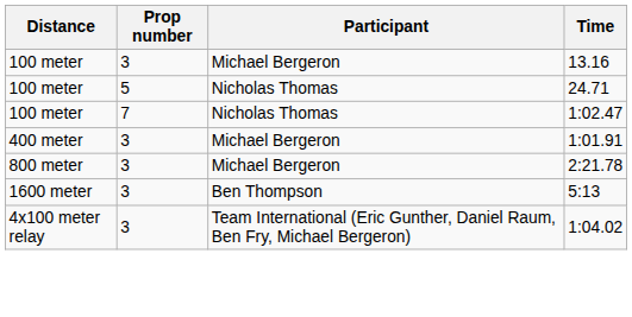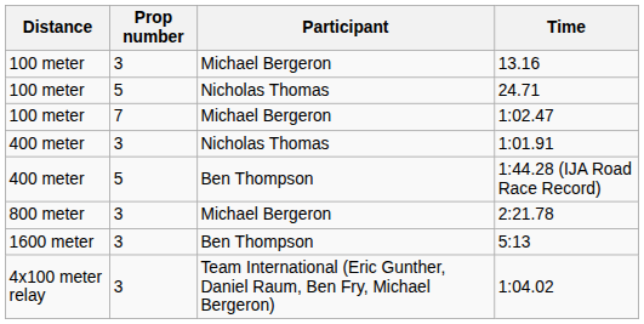 <table class="wikitable">
 <tr>
 <th>Distance</th>
 <th>Prop number</th>
 <th>Participant</th>
 <th>Time</th>
 </tr>
 <tr>
 <td>100 meter</td>
 <td>3</td>
 <td>Michael Bergeron</td>
 <td>13.16</td>
 </tr>
 <tr>
 <td>100 meter</td>
 <td>5</td>
 <td>Nicholas Thomas</td>
 <td>24.71</td>
 </tr>
 <tr>
 <td>100 meter</td>
 <td>7</td>
-<td>Nicholas Thomas</td>
+<td>Michael Bergeron</td>
 <td>1:02.47</td>
 </tr>
 <tr>
 <td>400 meter</td>
 <td>3</td>
-<td>Michael Bergeron</td>
+<td>Nicholas Thomas</td>
 <td>1:01.91</td>
+</tr>
+<tr>
+<td>400 meter</td>
+<td>5</td>
+<td>Ben Thompson</td>
+<td>1:44.28 (IJA Road Race Record)</td>
 </tr>
 <tr>
 <td>800 meter</td>
 <td>3</td>
 <td>Michael Bergeron</td>
 <td>2:21.78</td>
 </tr>
 <tr>
 <td>1600 meter</td>
 <td>3</td>
 <td>Ben Thompson</td>
 <td>5:13</td>
 </tr>
 <tr>
 <td>4x100 meter relay</td>
 <td>3</td>
 <td>Team International (Eric Gunther, Daniel Raum, Ben Fry, Michael Bergeron)</td>
 <td>1:04.02</td>
 </tr>
 </table>
